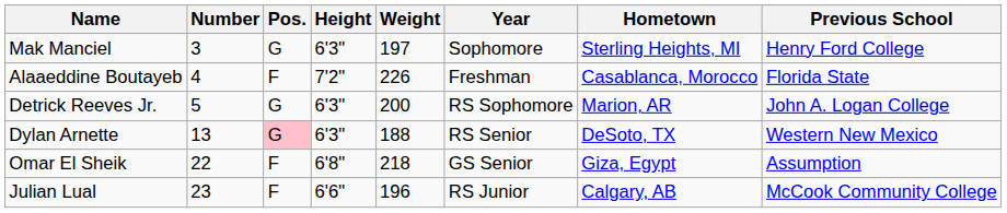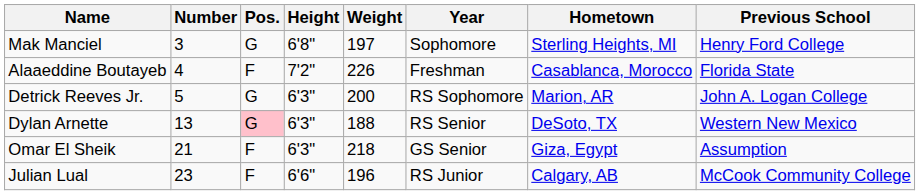 <table class="wikitable sortbaskable" border="1">
 <tr>
 <th>Name</th>
 <th>Number</th>
 <th>Pos.</th>
 <th>Height</th>
 <th>Weight</th>
 <th>Year</th>
 <th>Hometown</th>
 <th class="unsortable">Previous School</th>
 </tr>
 <tr>
 <td>Mak Manciel</td>
 <td>3</td>
 <td>G</td>
-<td>6'3"</td>
+<td>6'8"</td>
 <td>197</td>
 <td>Sophomore</td>
 <td><a href='#'>Sterling Heights, MI</a></td>
 <td><a href='#'>Henry Ford College</a></td>
 </tr>
 <tr>
 <td>Alaaeddine Boutayeb</td>
 <td>4</td>
 <td>F</td>
 <td>7'2"</td>
 <td>226</td>
 <td>Freshman</td>
 <td><a href='#'>Casablanca, Morocco</a></td>
 <td><a href='#'>Florida State</a></td>
 </tr>
 <tr>
 <td>Detrick Reeves Jr.</td>
 <td>5</td>
 <td>G</td>
 <td>6'3"</td>
 <td>200</td>
 <td>RS Sophomore</td>
 <td><a href='#'>Marion, AR</a></td>
 <td><a href='#'>John A. Logan College</a></td>
 </tr>
 <tr>
 <td>Dylan Arnette</td>
 <td>13</td>
 <td style="background: pink;">G</td>
 <td>6'3"</td>
 <td>188</td>
 <td>RS Senior</td>
 <td><a href='#'>DeSoto, TX</a></td>
 <td><a href='#'>Western New Mexico</a></td>
 </tr>
 <tr>
 <td>Omar El Sheik</td>
-<td>22</td>
+<td>21</td>
 <td>F</td>
-<td>6'8"</td>
+<td>6'3"</td>
 <td>218</td>
 <td>GS Senior</td>
 <td><a href='#'>Giza, Egypt</a></td>
 <td><a href='#'>Assumption</a></td>
 </tr>
 <tr>
 <td>Julian Lual</td>
 <td>23</td>
 <td>F</td>
 <td>6'6"</td>
 <td>196</td>
 <td>RS Junior</td>
 <td><a href='#'>Calgary, AB</a></td>
 <td><a href='#'>McCook Community College</a></td>
 </tr>
 </table>
